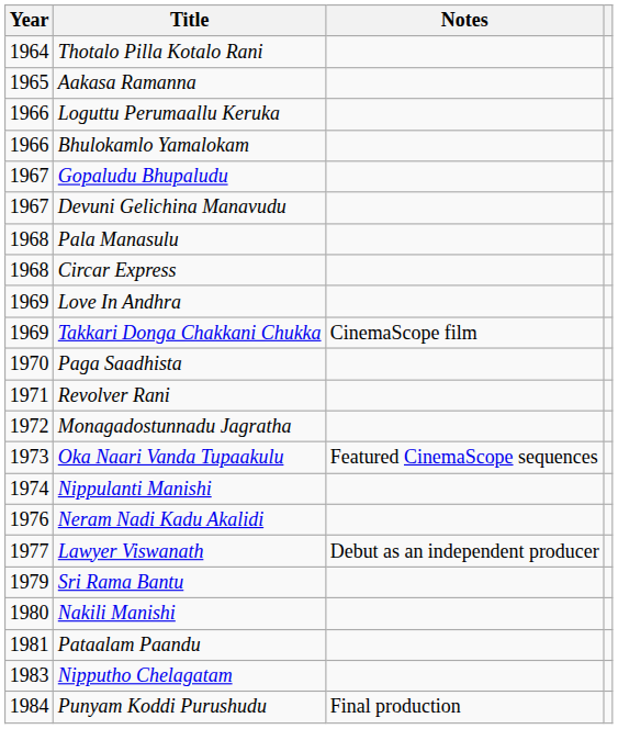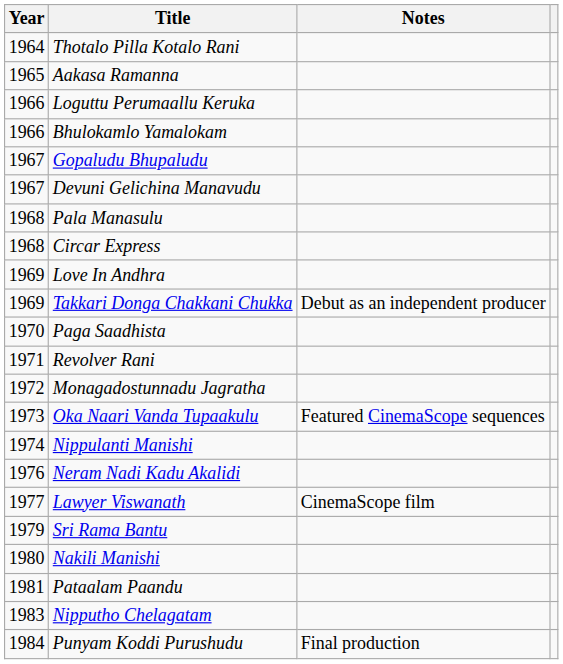 <table class="wikitable sortable">
 <tr>
 <th>Year</th>
 <th>Title</th>
 <th class="unsortable">Notes</th>
 <th></th>
 </tr>
 <tr>
 <td>1964</td>
 <td><em>Thotalo Pilla Kotalo Rani</em></td>
 <td></td>
 <td></td>
 </tr>
 <tr>
 <td>1965</td>
 <td><em>Aakasa Ramanna</em></td>
 <td></td>
 <td></td>
 </tr>
 <tr>
 <td>1966</td>
 <td><em>Loguttu Perumaallu Keruka</em></td>
 <td></td>
 <td></td>
 </tr>
 <tr>
 <td>1966</td>
 <td><em>Bhulokamlo Yamalokam</em></td>
 <td></td>
 <td></td>
 </tr>
 <tr>
 <td>1967</td>
 <td><a href='#'><em>Gopaludu Bhupaludu</em></a></td>
 <td></td>
 <td></td>
 </tr>
 <tr>
 <td>1967</td>
 <td><em>Devuni Gelichina Manavudu</em></td>
 <td></td>
 <td></td>
 </tr>
 <tr>
 <td>1968</td>
 <td><em>Pala Manasulu</em></td>
 <td></td>
 <td></td>
 </tr>
 <tr>
 <td>1968</td>
 <td><em>Circar Express</em></td>
 <td></td>
 <td></td>
 </tr>
 <tr>
 <td>1969</td>
 <td><em>Love In Andhra</em></td>
 <td></td>
 <td></td>
 </tr>
 <tr>
 <td>1969</td>
 <td><em><a href='#'>Takkari Donga Chakkani Chukka</a></em></td>
-<td>CinemaScope film</td>
+<td>Debut as an independent producer</td>
 <td></td>
 </tr>
 <tr>
 <td>1970</td>
 <td><em>Paga Saadhista</em></td>
 <td></td>
 <td></td>
 </tr>
 <tr>
 <td>1971</td>
 <td><em>Revolver Rani</em></td>
 <td></td>
 <td></td>
 </tr>
 <tr>
 <td>1972</td>
 <td><em>Monagadostunnadu Jagratha</em></td>
 <td></td>
 <td></td>
 </tr>
 <tr>
 <td>1973</td>
 <td><a href='#'><em>Oka Naari Vanda Tupaakulu</em></a></td>
 <td>Featured <a href='#'>CinemaScope</a> sequences</td>
 <td></td>
 </tr>
 <tr>
 <td>1974</td>
 <td><a href='#'><em>Nippulanti Manishi</em></a></td>
 <td></td>
 <td></td>
 </tr>
 <tr>
 <td>1976</td>
 <td><em><a href='#'>Neram Nadi Kadu Akalidi</a></em></td>
 <td></td>
 <td></td>
 </tr>
 <tr>
 <td>1977</td>
 <td><em><a href='#'>Lawyer Viswanath</a></em></td>
-<td>Debut as an independent producer</td>
+<td>CinemaScope film</td>
 <td></td>
 </tr>
 <tr>
 <td>1979</td>
 <td><em><a href='#'>Sri Rama Bantu</a></em></td>
 <td></td>
 <td></td>
 </tr>
 <tr>
 <td>1980</td>
 <td><em><a href='#'>Nakili Manishi</a></em></td>
 <td></td>
 <td></td>
 </tr>
 <tr>
 <td>1981</td>
 <td><em>Pataalam Paandu</em></td>
 <td></td>
 <td></td>
 </tr>
 <tr>
 <td>1983</td>
 <td><em><a href='#'>Nipputho Chelagatam</a></em></td>
 <td></td>
 <td></td>
 </tr>
 <tr>
 <td>1984</td>
 <td><em>Punyam Koddi Purushudu</em></td>
 <td>Final production</td>
 <td></td>
 </tr>
 </table>
